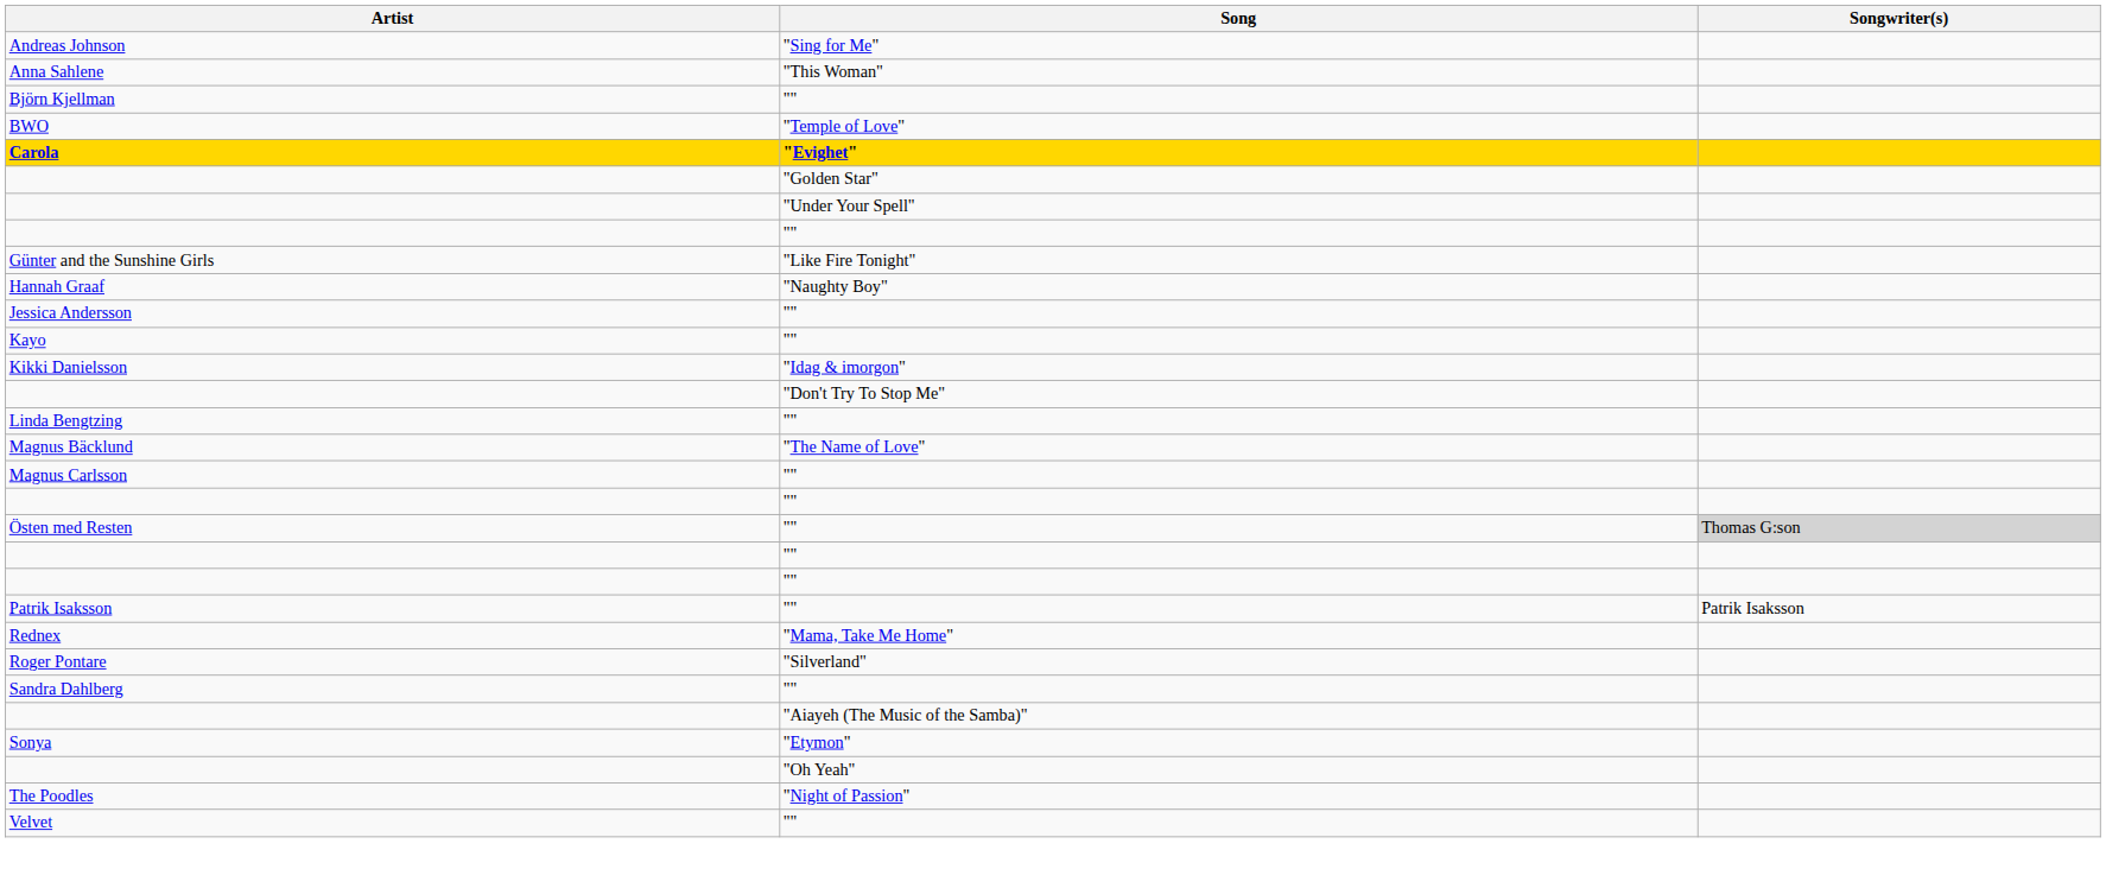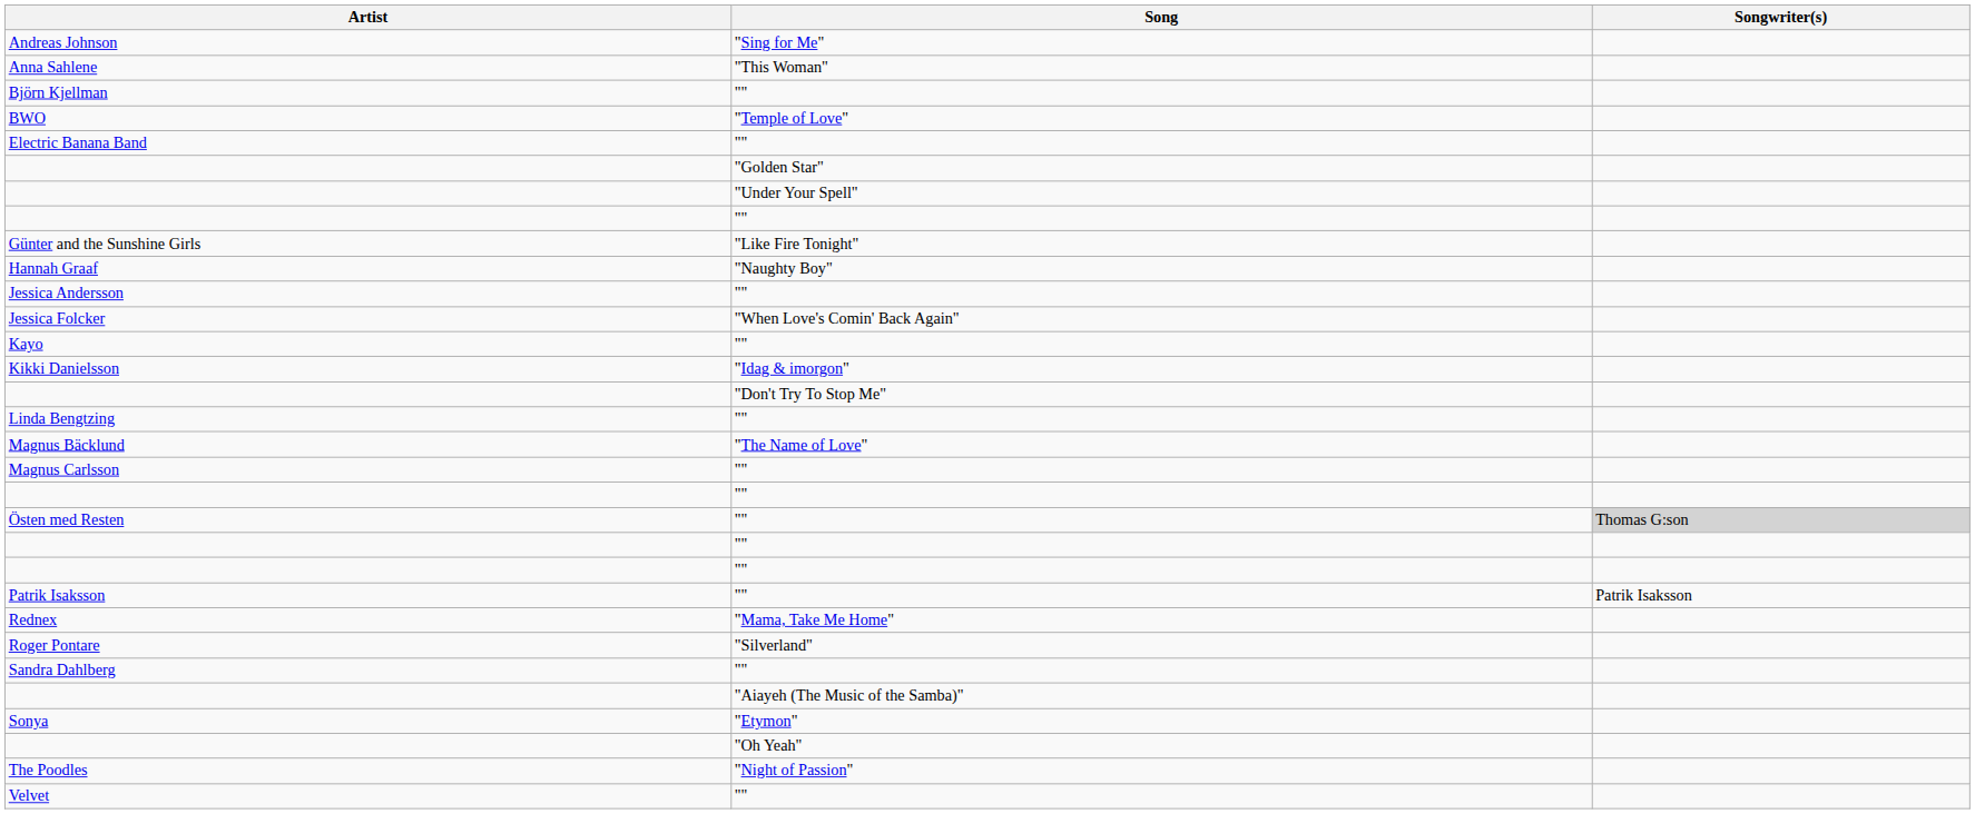 <table class="wikitable sortable" width="100%" style="margin: 1em auto 1em auto;">
 <tr>
 <th>Artist</th>
 <th>Song</th>
 <th>Songwriter(s)</th>
 </tr>
 <tr>
 <td><a href='#'>Andreas Johnson</a></td>
 <td>"<a href='#'>Sing for Me</a>"</td>
 <td></td>
 </tr>
 <tr>
 <td><a href='#'>Anna Sahlene</a></td>
 <td>"This Woman"</td>
 <td></td>
 </tr>
 <tr>
 <td><a href='#'>Björn Kjellman</a></td>
 <td>""</td>
 <td></td>
 </tr>
 <tr>
 <td><a href='#'>BWO</a></td>
 <td>"<a href='#'>Temple of Love</a>"</td>
 <td></td>
 </tr>
-<tr style="background:gold;">
-<td><strong><a href='#'>Carola</a></strong></td>
-<td><strong>"<a href='#'><span>Evighet</span></a>"</strong></td>
-<td><strong></strong></td>
+<tr>
+<td><a href='#'>Electric Banana Band</a></td>
+<td>""</td>
+<td></td>
 </tr>
 <tr>
 <td></td>
 <td>"Golden Star"</td>
 <td></td>
 </tr>
 <tr>
 <td></td>
 <td>"Under Your Spell"</td>
 <td></td>
 </tr>
 <tr>
 <td></td>
 <td>""</td>
 <td></td>
 </tr>
 <tr>
 <td><a href='#'>Günter</a> and the Sunshine Girls</td>
 <td>"Like Fire Tonight"</td>
 <td></td>
 </tr>
 <tr>
 <td><a href='#'>Hannah Graaf</a></td>
 <td>"Naughty Boy"</td>
 <td></td>
 </tr>
 <tr>
 <td><a href='#'>Jessica Andersson</a></td>
 <td>""</td>
+<td></td>
+</tr>
+<tr>
+<td><a href='#'>Jessica Folcker</a></td>
+<td>"When Love's Comin' Back Again"</td>
 <td></td>
 </tr>
 <tr>
 <td><a href='#'>Kayo</a></td>
 <td>""</td>
 <td></td>
 </tr>
 <tr>
 <td><a href='#'>Kikki Danielsson</a></td>
 <td>"<a href='#'><span>Idag & imorgon</span></a>"</td>
 <td></td>
 </tr>
 <tr>
 <td></td>
 <td>"Don't Try To Stop Me"</td>
 <td></td>
 </tr>
 <tr>
 <td><a href='#'>Linda Bengtzing</a></td>
 <td>""</td>
 <td></td>
 </tr>
 <tr>
 <td><a href='#'>Magnus Bäcklund</a></td>
 <td>"<a href='#'>The Name of Love</a>"</td>
 <td></td>
 </tr>
 <tr>
 <td><a href='#'>Magnus Carlsson</a></td>
 <td>""</td>
 <td></td>
 </tr>
 <tr>
 <td></td>
 <td>""</td>
 <td></td>
 </tr>
 <tr>
 <td><a href='#'>Östen med Resten</a></td>
 <td>""</td>
 <td style="background: lightgrey;">Thomas G:son</td>
 </tr>
 <tr>
 <td></td>
 <td>""</td>
 <td></td>
 </tr>
 <tr>
 <td></td>
 <td>""</td>
 <td></td>
 </tr>
 <tr>
 <td><a href='#'>Patrik Isaksson</a></td>
 <td>""</td>
 <td>Patrik Isaksson</td>
 </tr>
 <tr>
 <td><a href='#'>Rednex</a></td>
 <td>"<a href='#'>Mama, Take Me Home</a>"</td>
 <td></td>
 </tr>
 <tr>
 <td><a href='#'>Roger Pontare</a></td>
 <td>"Silverland"</td>
 <td></td>
 </tr>
 <tr>
 <td><a href='#'>Sandra Dahlberg</a></td>
 <td>""</td>
 <td></td>
 </tr>
 <tr>
 <td></td>
 <td>"Aiayeh (The Music of the Samba)"</td>
 <td></td>
 </tr>
 <tr>
 <td><a href='#'>Sonya</a></td>
 <td>"<a href='#'><span>Etymon</span></a>"</td>
 <td></td>
 </tr>
 <tr>
 <td></td>
 <td>"Oh Yeah"</td>
 <td></td>
 </tr>
 <tr>
 <td><a href='#'>The Poodles</a></td>
 <td>"<a href='#'>Night of Passion</a>"</td>
 <td></td>
 </tr>
 <tr>
 <td><a href='#'>Velvet</a></td>
 <td>""</td>
 <td></td>
 </tr>
 </table>
